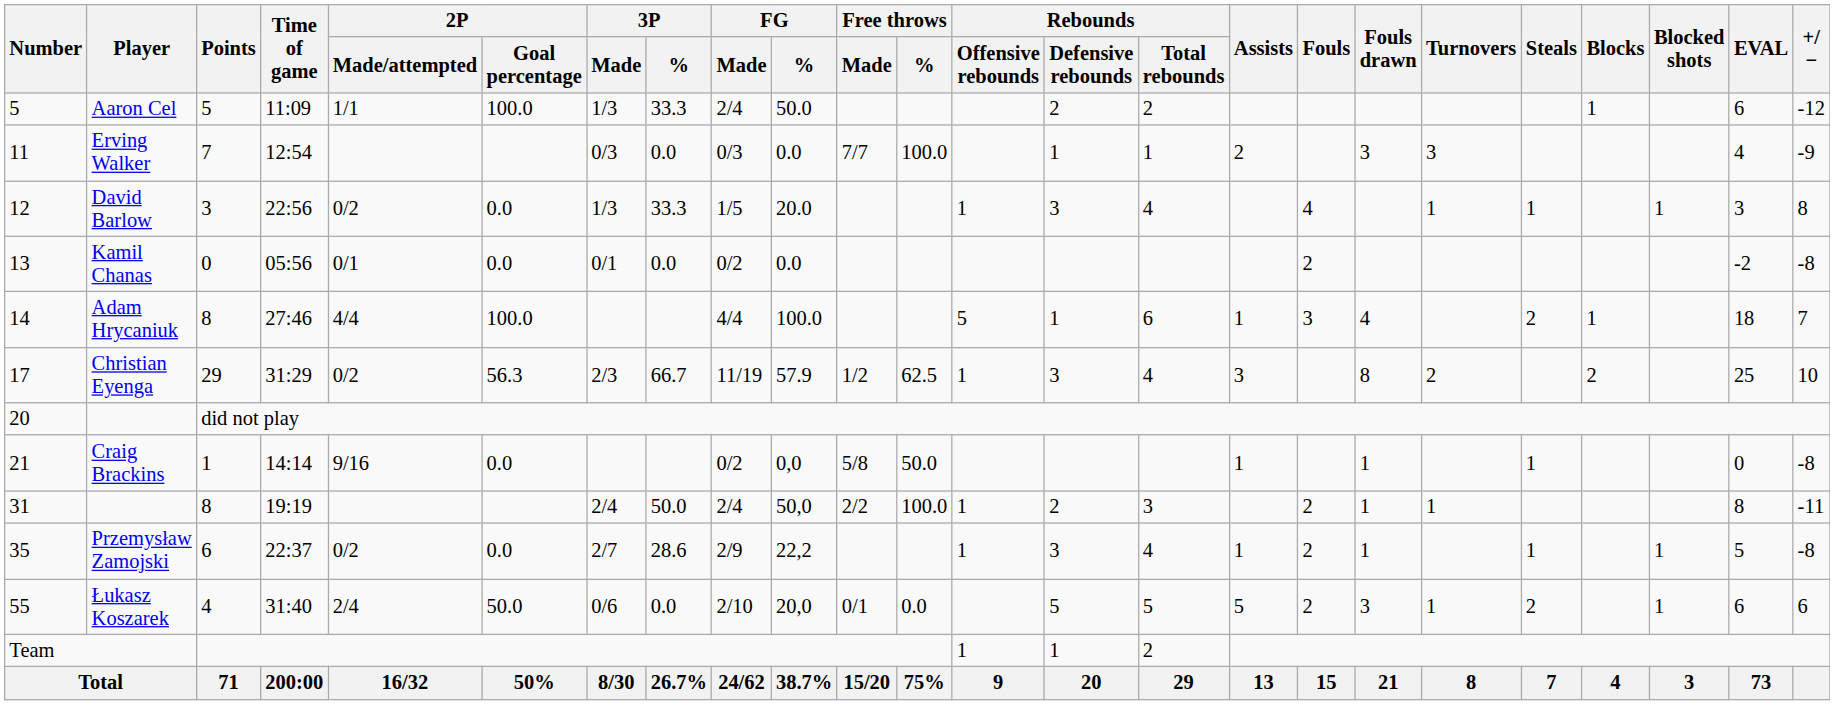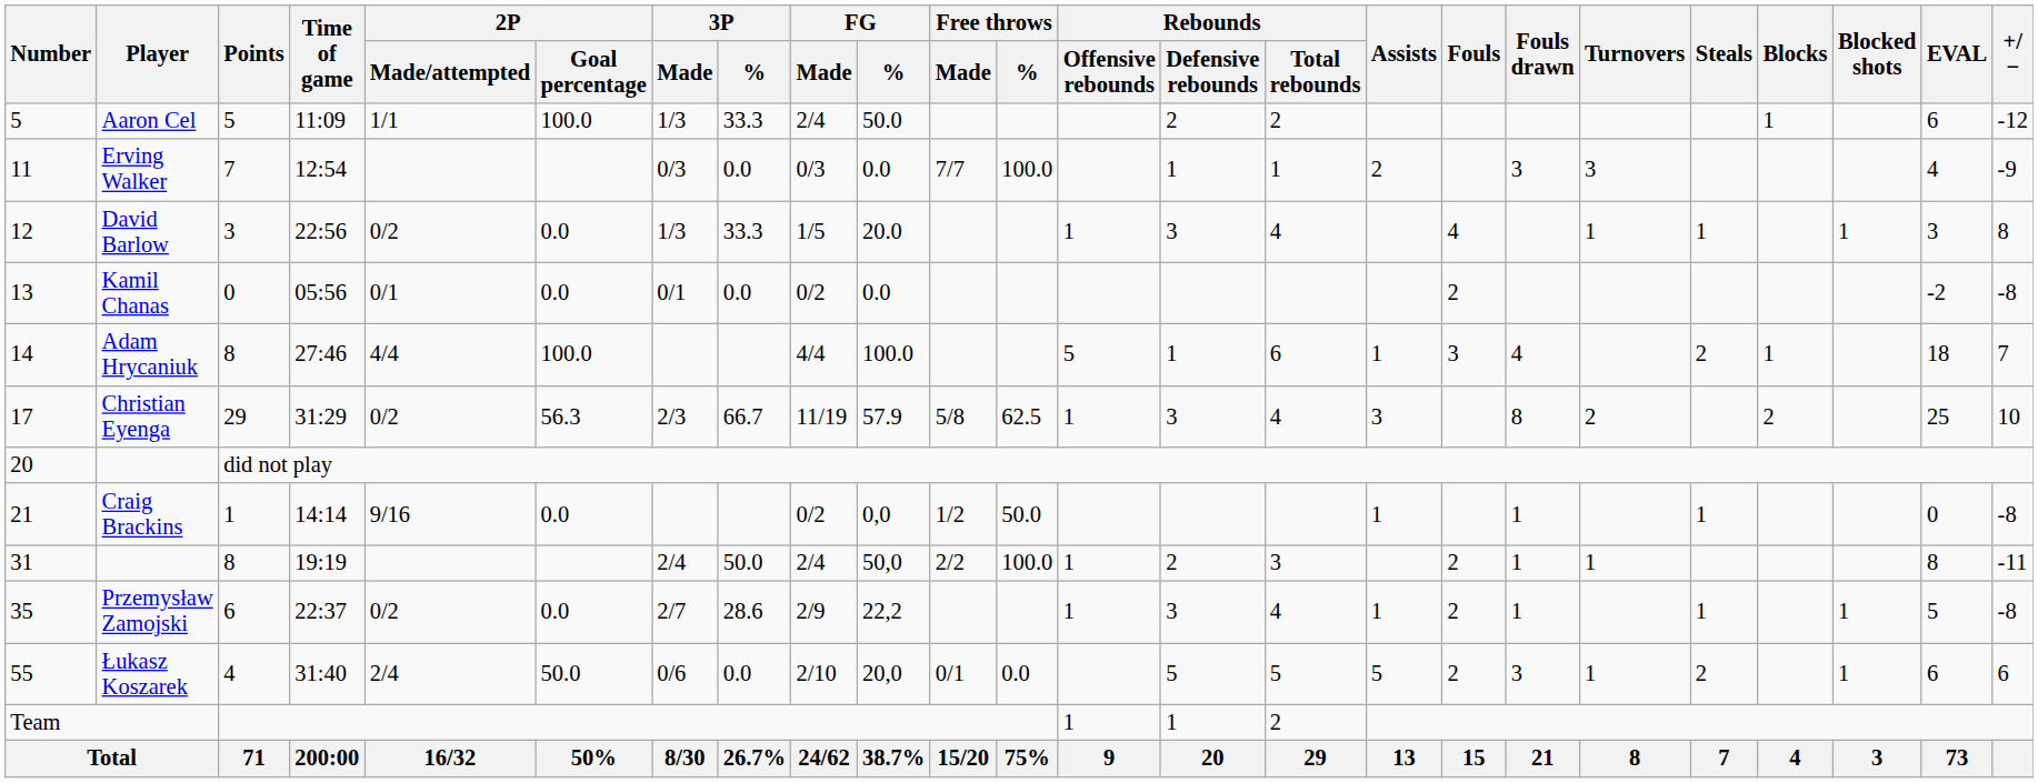 <table class="wikitable" width="100%">
 <tr>
 <th rowspan="2">Number</th>
 <th rowspan="2">Player</th>
 <th rowspan="2">Points</th>
 <th rowspan="2">Time of game</th>
 <th colspan="2">2P</th>
 <th colspan="2">3P</th>
 <th colspan="2">FG</th>
 <th colspan="2">Free throws</th>
 <th colspan="3">Rebounds</th>
 <th rowspan="2" width="17">Assists</th>
 <th rowspan="2" width="17">Fouls</th>
 <th rowspan="2" width="17">Fouls drawn</th>
 <th rowspan="2" width="17">Turnovers</th>
 <th rowspan="2" width="17">Steals</th>
 <th rowspan="2" width="17">Blocks</th>
 <th rowspan="2" width="17">Blocked shots</th>
 <th rowspan="2" width="20">EVAL</th>
 <th rowspan="2" width="20">+/−</th>
 </tr>
 <tr>
 <th>Made/attempted</th>
 <th>Goal percentage</th>
 <th>Made</th>
 <th>%</th>
 <th>Made</th>
 <th>%</th>
 <th>Made</th>
 <th>%</th>
 <th width="15">Offensive rebounds</th>
 <th width="15">Defensive rebounds</th>
 <th width="15">Total rebounds</th>
 </tr>
 <tr>
 <td>5</td>
 <td align="left"><a href='#'>Aaron Cel</a></td>
 <td>5</td>
 <td>11:09</td>
 <td>1/1</td>
 <td>100.0</td>
 <td>1/3</td>
 <td>33.3</td>
 <td>2/4</td>
 <td>50.0</td>
 <td></td>
 <td></td>
 <td></td>
 <td>2</td>
 <td>2</td>
 <td></td>
 <td></td>
 <td></td>
 <td></td>
 <td></td>
 <td>1</td>
 <td></td>
 <td>6</td>
 <td>-12</td>
 </tr>
 <tr>
 <td>11</td>
 <td align="left"><a href='#'>Erving Walker</a></td>
 <td>7</td>
 <td>12:54</td>
 <td></td>
 <td></td>
 <td>0/3</td>
 <td>0.0</td>
 <td>0/3</td>
 <td>0.0</td>
 <td>7/7</td>
 <td>100.0</td>
 <td></td>
 <td>1</td>
 <td>1</td>
 <td>2</td>
 <td></td>
 <td>3</td>
 <td>3</td>
 <td></td>
 <td></td>
 <td></td>
 <td>4</td>
 <td>-9</td>
 </tr>
 <tr>
 <td>12</td>
 <td align="left"><a href='#'>David Barlow</a></td>
 <td>3</td>
 <td>22:56</td>
 <td>0/2</td>
 <td>0.0</td>
 <td>1/3</td>
 <td>33.3</td>
 <td>1/5</td>
 <td>20.0</td>
 <td></td>
 <td></td>
 <td>1</td>
 <td>3</td>
 <td>4</td>
 <td></td>
 <td>4</td>
 <td></td>
 <td>1</td>
 <td>1</td>
 <td></td>
 <td>1</td>
 <td>3</td>
 <td>8</td>
 </tr>
 <tr>
 <td>13</td>
 <td align="left"><a href='#'>Kamil Chanas</a></td>
 <td>0</td>
 <td>05:56</td>
 <td>0/1</td>
 <td>0.0</td>
 <td>0/1</td>
 <td>0.0</td>
 <td>0/2</td>
 <td>0.0</td>
 <td></td>
 <td></td>
 <td></td>
 <td></td>
 <td></td>
 <td></td>
 <td>2</td>
 <td></td>
 <td></td>
 <td></td>
 <td></td>
 <td></td>
 <td>-2</td>
 <td>-8</td>
 </tr>
 <tr>
 <td>14</td>
 <td align="left"><a href='#'>Adam Hrycaniuk</a></td>
 <td>8</td>
 <td>27:46</td>
 <td>4/4</td>
 <td>100.0</td>
 <td></td>
 <td></td>
 <td>4/4</td>
 <td>100.0</td>
 <td></td>
 <td></td>
 <td>5</td>
 <td>1</td>
 <td>6</td>
 <td>1</td>
 <td>3</td>
 <td>4</td>
 <td></td>
 <td>2</td>
 <td>1</td>
 <td></td>
 <td>18</td>
 <td>7</td>
 </tr>
 <tr>
 <td>17</td>
 <td align="left"><a href='#'>Christian Eyenga</a></td>
 <td>29</td>
 <td>31:29</td>
 <td>0/2</td>
 <td>56.3</td>
 <td>2/3</td>
 <td>66.7</td>
 <td>11/19</td>
 <td>57.9</td>
-<td>1/2</td>
+<td>5/8</td>
 <td>62.5</td>
 <td>1</td>
 <td>3</td>
 <td>4</td>
 <td>3</td>
 <td></td>
 <td>8</td>
 <td>2</td>
 <td></td>
 <td>2</td>
 <td></td>
 <td>25</td>
 <td>10</td>
 </tr>
 <tr>
 <td>20</td>
 <td align="left"></td>
 <td colspan="22">did not play</td>
 </tr>
 <tr>
 <td>21</td>
 <td align="left"><a href='#'>Craig Brackins</a></td>
 <td>1</td>
 <td>14:14</td>
 <td>9/16</td>
 <td>0.0</td>
 <td></td>
 <td></td>
 <td>0/2</td>
 <td>0,0</td>
-<td>5/8</td>
+<td>1/2</td>
 <td>50.0</td>
 <td></td>
 <td></td>
 <td></td>
 <td>1</td>
 <td></td>
 <td>1</td>
 <td></td>
 <td>1</td>
 <td></td>
 <td></td>
 <td>0</td>
 <td>-8</td>
 </tr>
 <tr>
 <td>31</td>
 <td align="left"></td>
 <td>8</td>
 <td>19:19</td>
 <td></td>
 <td></td>
 <td>2/4</td>
 <td>50.0</td>
 <td>2/4</td>
 <td>50,0</td>
 <td>2/2</td>
 <td>100.0</td>
 <td>1</td>
 <td>2</td>
 <td>3</td>
 <td></td>
 <td>2</td>
 <td>1</td>
 <td>1</td>
 <td></td>
 <td></td>
 <td></td>
 <td>8</td>
 <td>-11</td>
 </tr>
 <tr>
 <td>35</td>
 <td align="left"><a href='#'>Przemysław Zamojski</a></td>
 <td>6</td>
 <td>22:37</td>
 <td>0/2</td>
 <td>0.0</td>
 <td>2/7</td>
 <td>28.6</td>
 <td>2/9</td>
 <td>22,2</td>
 <td></td>
 <td></td>
 <td>1</td>
 <td>3</td>
 <td>4</td>
 <td>1</td>
 <td>2</td>
 <td>1</td>
 <td></td>
 <td>1</td>
 <td></td>
 <td>1</td>
 <td>5</td>
 <td>-8</td>
 </tr>
 <tr>
 <td>55</td>
 <td align="left"><a href='#'>Łukasz Koszarek</a></td>
 <td>4</td>
 <td>31:40</td>
 <td>2/4</td>
 <td>50.0</td>
 <td>0/6</td>
 <td>0.0</td>
 <td>2/10</td>
 <td>20,0</td>
 <td>0/1</td>
 <td>0.0</td>
 <td></td>
 <td>5</td>
 <td>5</td>
 <td>5</td>
 <td>2</td>
 <td>3</td>
 <td>1</td>
 <td>2</td>
 <td></td>
 <td>1</td>
 <td>6</td>
 <td>6</td>
 </tr>
 <tr>
 <td colspan="2">Team</td>
 <td colspan="10"></td>
 <td>1</td>
 <td>1</td>
 <td>2</td>
 <td colspan="9"></td>
 </tr>
 <tr>
 <th colspan="2">Total</th>
 <th>71</th>
 <th>200:00</th>
 <th>16/32</th>
 <th>50%</th>
 <th>8/30</th>
 <th>26.7%</th>
 <th>24/62</th>
 <th>38.7%</th>
 <th>15/20</th>
 <th>75%</th>
 <th>9</th>
 <th>20</th>
 <th>29</th>
 <th>13</th>
 <th>15</th>
 <th>21</th>
 <th>8</th>
 <th>7</th>
 <th>4</th>
 <th>3</th>
 <th>73</th>
 <th></th>
 </tr>
 </table>
